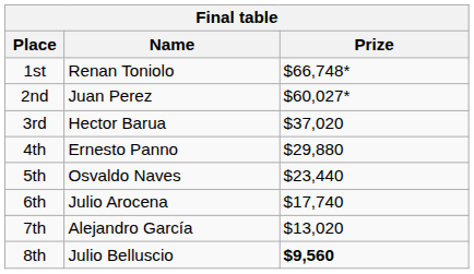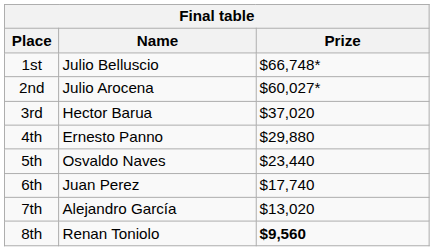 <table class="wikitable">
 <tr>
 <th colspan="3">Final table</th>
 </tr>
 <tr>
 <th style="width:50px;">Place</th>
 <th style="width:200px;">Name</th>
 <th style="width:175px;">Prize</th>
 </tr>
 <tr>
 <td style="text-align:center;">1st</td>
-<td> Renan Toniolo</td>
+<td> Julio Belluscio</td>
 <td>$66,748*</td>
 </tr>
 <tr>
 <td style="text-align:center;">2nd</td>
-<td> Juan Perez</td>
+<td> Julio Arocena</td>
 <td>$60,027*</td>
 </tr>
 <tr>
 <td style="text-align:center;">3rd</td>
 <td> Hector Barua</td>
 <td>$37,020</td>
 </tr>
 <tr>
 <td style="text-align:center;">4th</td>
 <td> Ernesto Panno</td>
 <td>$29,880</td>
 </tr>
 <tr>
 <td style="text-align:center;">5th</td>
 <td> Osvaldo Naves</td>
 <td>$23,440</td>
 </tr>
 <tr>
 <td style="text-align:center;">6th</td>
-<td> Julio Arocena</td>
+<td> Juan Perez</td>
 <td>$17,740</td>
 </tr>
 <tr>
 <td style="text-align:center;">7th</td>
 <td> Alejandro García</td>
 <td>$13,020</td>
 </tr>
 <tr>
 <td style="text-align:center;">8th</td>
-<td> Julio Belluscio</td>
+<td> Renan Toniolo</td>
 <td><strong>$9,560</strong></td>
 </tr>
 </table>
